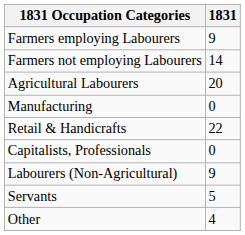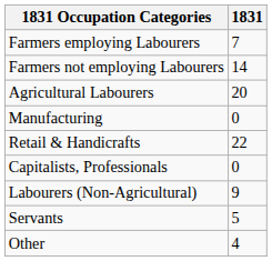 <table class="wikitable">
 <tr>
 <th>1831 Occupation Categories</th>
 <th>1831</th>
 </tr>
 <tr>
 <td>Farmers employing Labourers</td>
-<td>9</td>
+<td>7</td>
 </tr>
 <tr>
 <td>Farmers not employing Labourers</td>
 <td>14</td>
 </tr>
 <tr>
 <td>Agricultural Labourers</td>
 <td>20</td>
 </tr>
 <tr>
 <td>Manufacturing</td>
 <td>0</td>
 </tr>
 <tr>
 <td>Retail & Handicrafts</td>
 <td>22</td>
 </tr>
 <tr>
 <td>Capitalists, Professionals</td>
 <td>0</td>
 </tr>
 <tr>
 <td>Labourers (Non-Agricultural)</td>
 <td>9</td>
 </tr>
 <tr>
 <td>Servants</td>
 <td>5</td>
 </tr>
 <tr>
 <td>Other</td>
 <td>4</td>
 </tr>
 </table>
